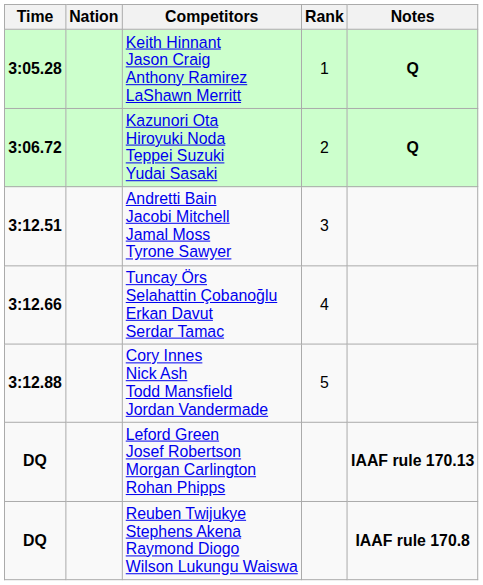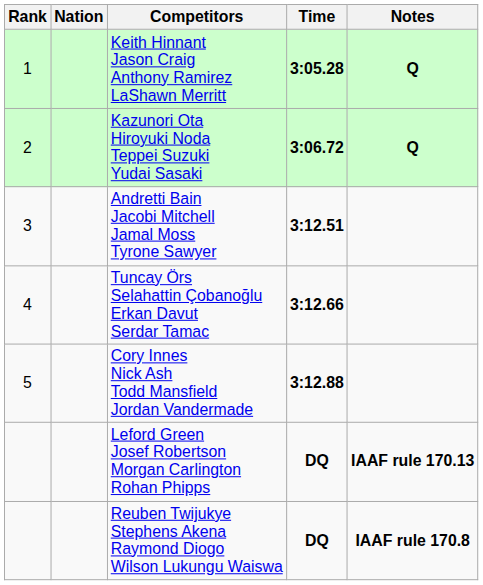 <table class="wikitable sortable" style="text-align:center">
 <tr>
-<th>Time</th>
+<th>Rank</th>
 <th>Nation</th>
 <th>Competitors</th>
-<th>Rank</th>
+<th>Time</th>
 <th>Notes</th>
 </tr>
 <tr bgcolor=ccffcc>
-<td><strong>3:05.28</strong></td>
+<td>1</td>
 <td align=left></td>
 <td align=left><a href='#'>Keith Hinnant</a><br><a href='#'>Jason Craig</a><br><a href='#'>Anthony Ramirez</a><br><a href='#'>LaShawn Merritt</a></td>
-<td>1</td>
+<td><strong>3:05.28</strong></td>
 <td><strong>Q</strong></td>
 </tr>
 <tr bgcolor=ccffcc>
-<td><strong>3:06.72</strong></td>
+<td>2</td>
 <td align=left></td>
 <td align=left><a href='#'>Kazunori Ota</a><br><a href='#'>Hiroyuki Noda</a><br><a href='#'>Teppei Suzuki</a><br><a href='#'>Yudai Sasaki</a></td>
-<td>2</td>
+<td><strong>3:06.72</strong></td>
 <td><strong>Q</strong></td>
 </tr>
 <tr>
-<td><strong>3:12.51</strong></td>
+<td>3</td>
 <td align=left></td>
 <td align=left><a href='#'>Andretti Bain</a><br><a href='#'>Jacobi Mitchell</a><br><a href='#'>Jamal Moss</a><br><a href='#'>Tyrone Sawyer</a></td>
-<td>3</td>
+<td><strong>3:12.51</strong></td>
 <td></td>
 </tr>
 <tr>
-<td><strong>3:12.66</strong></td>
+<td>4</td>
 <td align=left></td>
 <td align=left><a href='#'>Tuncay Örs</a><br><a href='#'>Selahattin Çobanoğlu</a><br><a href='#'>Erkan Davut</a><br><a href='#'>Serdar Tamac</a></td>
-<td>4</td>
+<td><strong>3:12.66</strong></td>
 <td></td>
 </tr>
 <tr>
-<td><strong>3:12.88</strong></td>
+<td>5</td>
 <td align=left></td>
 <td align=left><a href='#'>Cory Innes</a><br><a href='#'>Nick Ash</a><br><a href='#'>Todd Mansfield</a><br><a href='#'>Jordan Vandermade</a></td>
-<td>5</td>
+<td><strong>3:12.88</strong></td>
 <td></td>
 </tr>
 <tr>
-<td><strong>DQ</strong></td>
+<td></td>
 <td align=left></td>
 <td align=left><a href='#'>Leford Green</a><br><a href='#'>Josef Robertson</a><br><a href='#'>Morgan Carlington</a><br><a href='#'>Rohan Phipps</a></td>
-<td></td>
+<td><strong>DQ</strong></td>
 <td><strong>IAAF rule 170.13</strong></td>
 </tr>
 <tr>
-<td><strong>DQ</strong></td>
+<td></td>
 <td align=left></td>
 <td align=left><a href='#'>Reuben Twijukye</a><br><a href='#'>Stephens Akena</a><br><a href='#'>Raymond Diogo</a><br><a href='#'>Wilson Lukungu Waiswa</a></td>
-<td></td>
+<td><strong>DQ</strong></td>
 <td><strong>IAAF rule 170.8</strong></td>
 </tr>
 </table>
